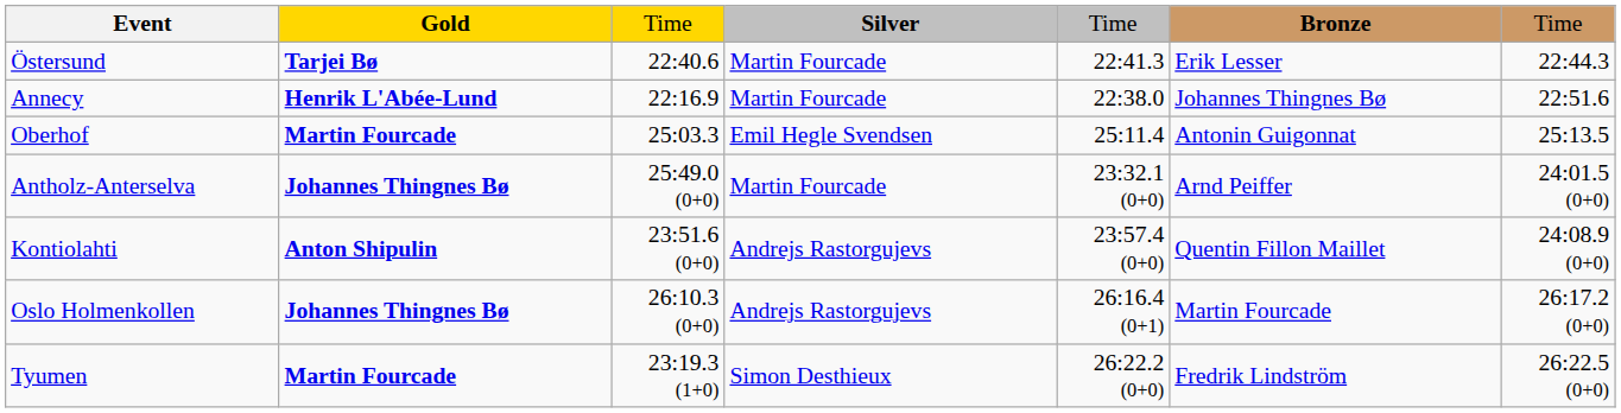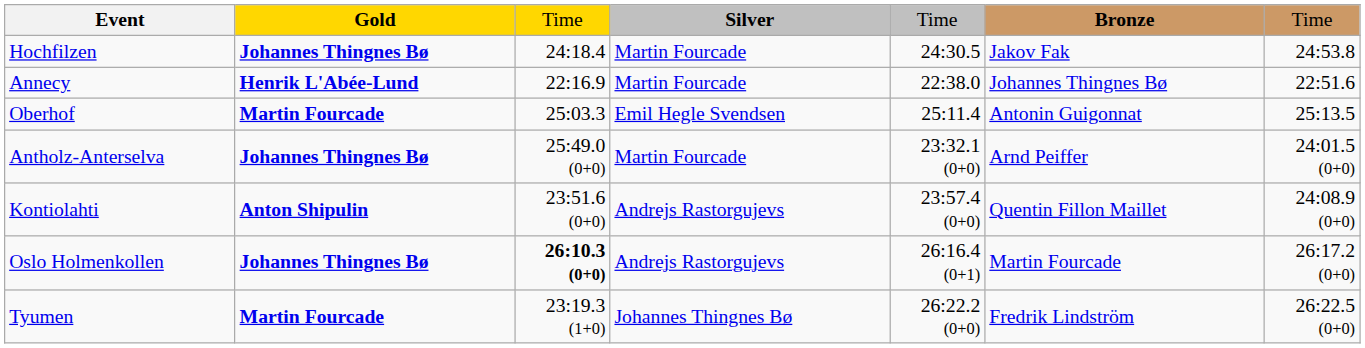 <table class="wikitable">
 <tr>
 <th width="180">Event</th>
 <th width="220" style="background:gold">Gold</th>
 <th width="70" style="background:gold;font-weight:normal">Time</th>
 <th width="220" style="background:silver">Silver</th>
 <th width="70" style="background:silver;font-weight:normal">Time</th>
 <th width="220" style="background:#CC9966">Bronze</th>
 <th width="70" style="background:#CC9966;font-weight:normal">Time</th>
 </tr>
 <tr>
-<td><a href='#'>Östersund</a><br></td>
-<td><strong><a href='#'>Tarjei Bø</a></strong><br></td>
-<td align="right">22:40.6 <br> </td>
+<td><a href='#'>Hochfilzen</a><br></td>
+<td><strong><a href='#'>Johannes Thingnes Bø</a></strong><br></td>
+<td align="right">24:18.4 <br> </td>
 <td><a href='#'>Martin Fourcade</a><br></td>
-<td align="right">22:41.3 <br> </td>
-<td><a href='#'>Erik Lesser</a><br></td>
-<td align="right">22:44.3 <br> </td>
+<td align="right">24:30.5 <br> </td>
+<td><a href='#'>Jakov Fak</a><br></td>
+<td align="right">24:53.8 <br> </td>
 </tr>
 <tr>
 <td><a href='#'>Annecy</a><br></td>
 <td><strong><a href='#'>Henrik L'Abée-Lund</a></strong><br><small></small></td>
 <td align="right">22:16.9 <br> </td>
 <td><a href='#'>Martin Fourcade</a><br></td>
 <td align="right">22:38.0 <br> </td>
 <td><a href='#'>Johannes Thingnes Bø</a><br></td>
 <td align="right">22:51.6 <br> </td>
 </tr>
 <tr>
 <td><a href='#'>Oberhof</a><br></td>
 <td><strong><a href='#'>Martin Fourcade</a></strong><br></td>
 <td align="right">25:03.3 <br> </td>
 <td><a href='#'>Emil Hegle Svendsen</a><br></td>
 <td align="right">25:11.4 <br> </td>
 <td><a href='#'>Antonin Guigonnat</a><br></td>
 <td align="right">25:13.5 <br> </td>
 </tr>
 <tr>
 <td><a href='#'>Antholz-Anterselva</a><br></td>
 <td><strong><a href='#'>Johannes Thingnes Bø</a></strong><br><small></small></td>
 <td align="right">25:49.0<br><small>(0+0)</small></td>
 <td><a href='#'>Martin Fourcade</a><br><small></small></td>
 <td align="right">23:32.1<br><small>(0+0)</small></td>
 <td><a href='#'>Arnd Peiffer</a><br><small></small></td>
 <td align="right">24:01.5<br><small>(0+0)</small></td>
 </tr>
 <tr>
 <td><a href='#'>Kontiolahti</a><br></td>
 <td><strong><a href='#'>Anton Shipulin</a></strong><br><small></small></td>
 <td align="right">23:51.6<br><small>(0+0)</small></td>
 <td><a href='#'>Andrejs Rastorgujevs</a><br><small></small></td>
 <td align="right">23:57.4<br><small>(0+0)</small></td>
 <td><a href='#'>Quentin Fillon Maillet</a><br><small></small></td>
 <td align="right">24:08.9<br><small>(0+0)</small></td>
 </tr>
 <tr>
 <td><a href='#'>Oslo Holmenkollen</a><br></td>
 <td><strong><a href='#'>Johannes Thingnes Bø</a></strong><br></td>
-<td align="right">26:10.3<br><small>(0+0)</small></td>
+<td align="right"><strong>26:10.3<br><small>(0+0)</small></strong></td>
 <td><a href='#'>Andrejs Rastorgujevs</a><br><small></small></td>
 <td align="right">26:16.4<br><small>(0+1)</small></td>
 <td><a href='#'>Martin Fourcade</a><br><small></small></td>
 <td align="right">26:17.2<br><small>(0+0)</small></td>
 </tr>
 <tr>
 <td><a href='#'>Tyumen</a><br></td>
 <td><strong><a href='#'>Martin Fourcade</a></strong><br><small></small></td>
 <td align="right">23:19.3<br><small>(1+0)</small></td>
-<td><a href='#'>Simon Desthieux</a><br><small></small></td>
+<td><a href='#'>Johannes Thingnes Bø</a><br><small></small></td>
 <td align="right">26:22.2<br><small>(0+0)</small></td>
 <td><a href='#'>Fredrik Lindström</a><br><small></small></td>
 <td align="right">26:22.5<br><small>(0+0)</small></td>
 </tr>
 </table>
